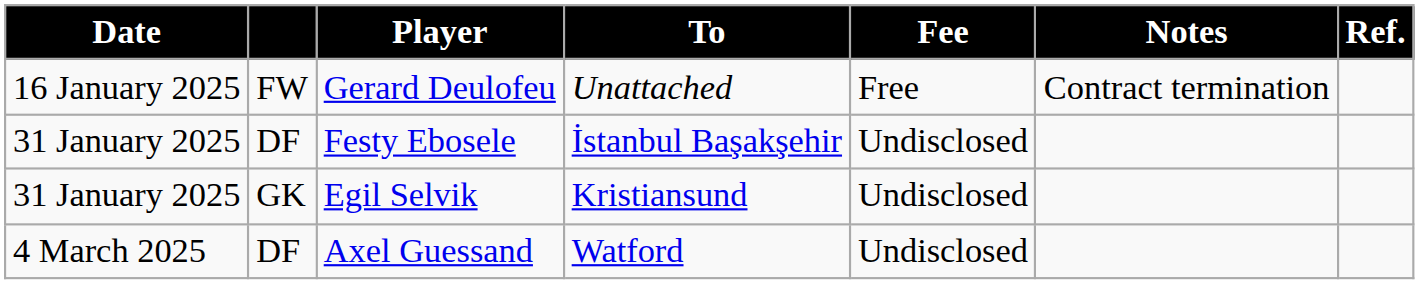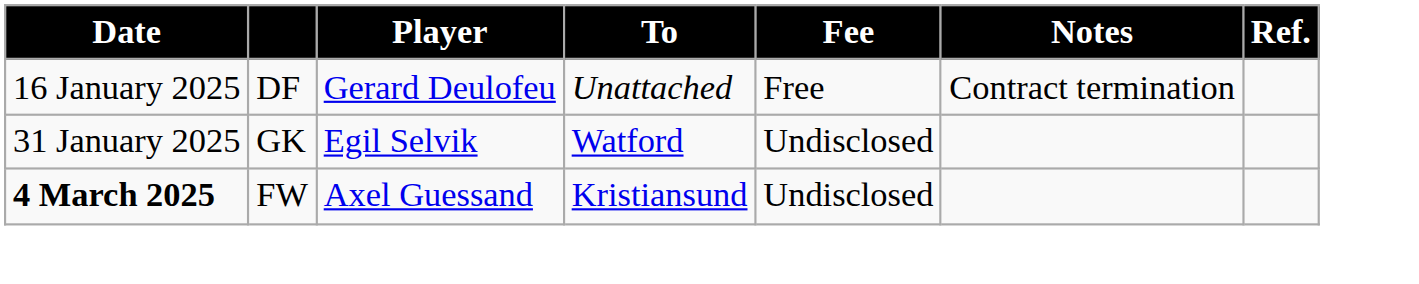 <table class="wikitable plainrowheaders">
 <tr>
 <th style="background:black; color:white; text-align:center;"><strong>Date</strong></th>
 <th style="background:black; color:white; text-align:center;"><strong></strong></th>
 <th style="background:black; color:white; text-align:center;"><strong>Player</strong></th>
 <th style="background:black; color:white; text-align:center;"><strong>To</strong></th>
 <th style="background:black; color:white; text-align:center;"><strong>Fee</strong></th>
 <th style="background:black; color:white; text-align:center;"><strong>Notes</strong></th>
 <th style="background:black; color:white; text-align:center;"><strong>Ref.</strong></th>
 </tr>
 <tr>
 <td>16 January 2025</td>
-<td>FW</td>
+<td>DF</td>
 <td> <a href='#'>Gerard Deulofeu</a></td>
 <td><em>Unattached</em></td>
 <td>Free</td>
 <td>Contract termination</td>
 <td></td>
 </tr>
 <tr>
 <td>31 January 2025</td>
-<td>DF</td>
-<td> <a href='#'>Festy Ebosele</a></td>
-<td> <a href='#'>İstanbul Başakşehir</a></td>
+<td>GK</td>
+<td> <a href='#'>Egil Selvik</a></td>
+<td> <a href='#'>Watford</a></td>
 <td>Undisclosed</td>
 <td></td>
 <td></td>
 </tr>
 <tr>
-<td>31 January 2025</td>
-<td>GK</td>
-<td> <a href='#'>Egil Selvik</a></td>
+<td><strong>4 March 2025</strong></td>
+<td>FW</td>
+<td> <a href='#'>Axel Guessand</a></td>
 <td> <a href='#'>Kristiansund</a></td>
 <td>Undisclosed</td>
 <td></td>
 <td></td>
 </tr>
-<tr>
-<td>4 March 2025</td>
-<td>DF</td>
-<td> <a href='#'>Axel Guessand</a></td>
-<td> <a href='#'>Watford</a></td>
-<td>Undisclosed</td>
-<td></td>
-<td></td>
-</tr>
 </table>
